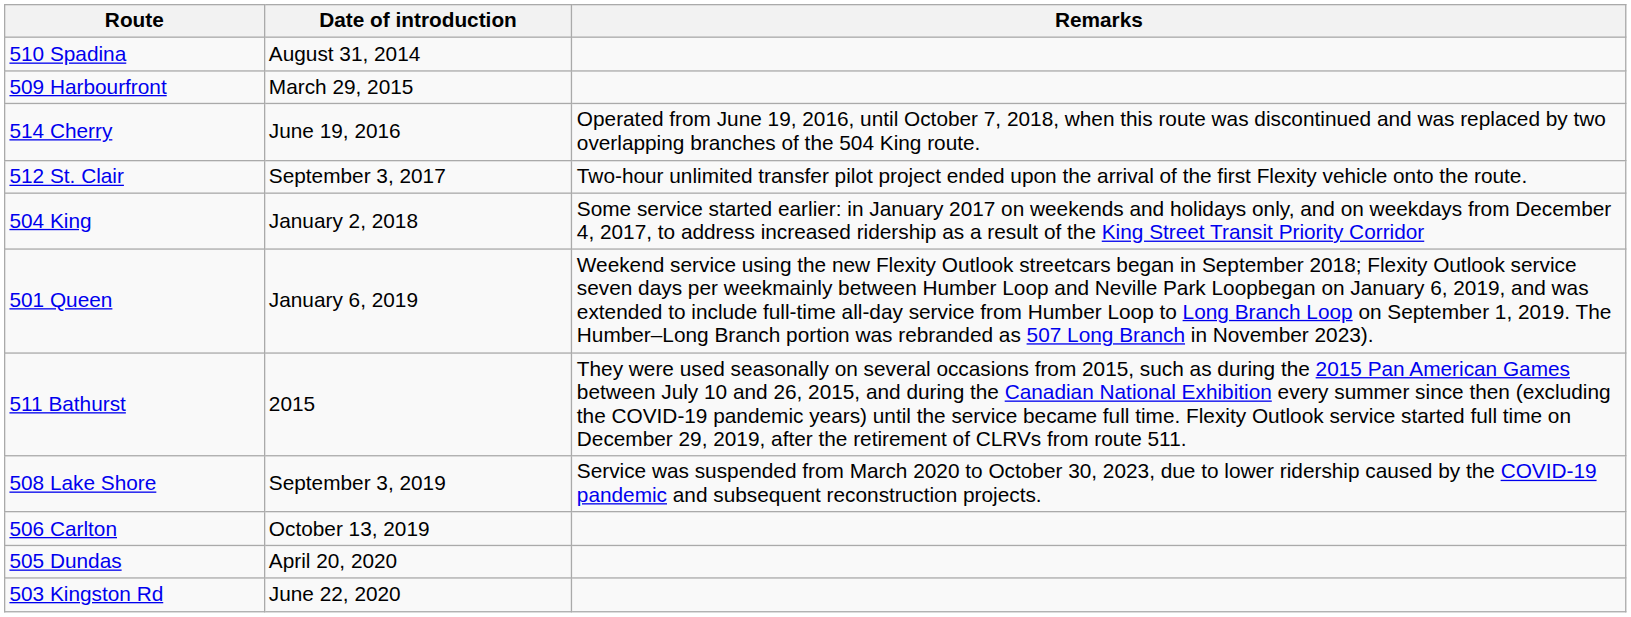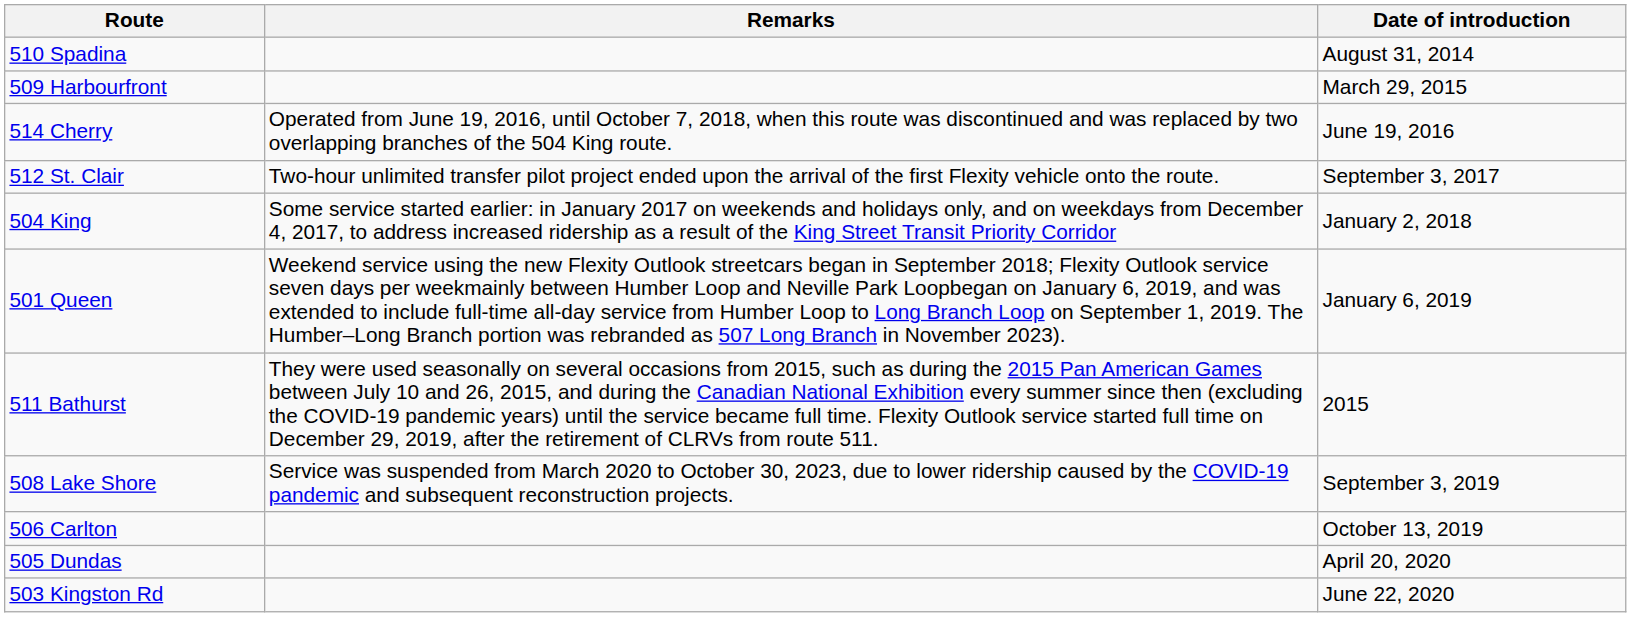 <table class="wikitable">
 <tr>
 <th width="16%">Route</th>
+<th>Remarks</th>
 <th width="19%">Date of introduction</th>
-<th>Remarks</th>
 </tr>
 <tr>
 <td><a href='#'>510 Spadina</a></td>
+<td></td>
 <td>August 31, 2014</td>
-<td></td>
 </tr>
 <tr>
 <td><a href='#'>509 Harbourfront</a></td>
+<td></td>
 <td>March 29, 2015</td>
-<td></td>
 </tr>
 <tr>
 <td><a href='#'>514 Cherry</a></td>
+<td>Operated from June 19, 2016, until October 7, 2018, when this route was discontinued and was replaced by two overlapping branches of the 504 King route.</td>
 <td>June 19, 2016</td>
-<td>Operated from June 19, 2016, until October 7, 2018, when this route was discontinued and was replaced by two overlapping branches of the 504 King route.</td>
 </tr>
 <tr>
 <td><a href='#'>512 St. Clair</a></td>
+<td>Two-hour unlimited transfer pilot project ended upon the arrival of the first Flexity vehicle onto the route.</td>
 <td>September 3, 2017</td>
-<td>Two-hour unlimited transfer pilot project ended upon the arrival of the first Flexity vehicle onto the route.</td>
 </tr>
 <tr>
 <td><a href='#'>504 King</a></td>
+<td>Some service started earlier: in January 2017 on weekends and holidays only, and on weekdays from December 4, 2017, to address increased ridership as a result of the <a href='#'>King Street Transit Priority Corridor</a></td>
 <td>January 2, 2018</td>
-<td>Some service started earlier: in January 2017 on weekends and holidays only, and on weekdays from December 4, 2017, to address increased ridership as a result of the <a href='#'>King Street Transit Priority Corridor</a></td>
 </tr>
 <tr>
 <td><a href='#'>501 Queen</a></td>
+<td>Weekend service using the new Flexity Outlook streetcars began in September 2018; Flexity Outlook service seven days per weekmainly between Humber Loop and Neville Park Loopbegan on January 6, 2019, and was extended to include full-time all-day service from Humber Loop to <a href='#'>Long Branch Loop</a> on September 1, 2019. The Humber–Long Branch portion was rebranded as <a href='#'>507 Long Branch</a> in November 2023).</td>
 <td>January 6, 2019</td>
-<td>Weekend service using the new Flexity Outlook streetcars began in September 2018; Flexity Outlook service seven days per weekmainly between Humber Loop and Neville Park Loopbegan on January 6, 2019, and was extended to include full-time all-day service from Humber Loop to <a href='#'>Long Branch Loop</a> on September 1, 2019. The Humber–Long Branch portion was rebranded as <a href='#'>507 Long Branch</a> in November 2023).</td>
 </tr>
 <tr>
 <td><a href='#'>511 Bathurst</a></td>
+<td>They were used seasonally on several occasions from 2015, such as during the <a href='#'>2015 Pan American Games</a> between July 10 and 26, 2015, and during the <a href='#'>Canadian National Exhibition</a> every summer since then (excluding the COVID-19 pandemic years) until the service became full time. Flexity Outlook service started full time on December 29, 2019, after the retirement of CLRVs from route 511.</td>
 <td>2015</td>
-<td>They were used seasonally on several occasions from 2015, such as during the <a href='#'>2015 Pan American Games</a> between July 10 and 26, 2015, and during the <a href='#'>Canadian National Exhibition</a> every summer since then (excluding the COVID-19 pandemic years) until the service became full time. Flexity Outlook service started full time on December 29, 2019, after the retirement of CLRVs from route 511.</td>
 </tr>
 <tr>
 <td><a href='#'>508 Lake Shore</a></td>
+<td>Service was suspended from March 2020 to October 30, 2023, due to lower ridership caused by the <a href='#'>COVID-19 pandemic</a> and subsequent reconstruction projects.</td>
 <td>September 3, 2019</td>
-<td>Service was suspended from March 2020 to October 30, 2023, due to lower ridership caused by the <a href='#'>COVID-19 pandemic</a> and subsequent reconstruction projects.</td>
 </tr>
 <tr>
 <td><a href='#'>506 Carlton</a></td>
+<td></td>
 <td>October 13, 2019</td>
-<td></td>
 </tr>
 <tr>
 <td><a href='#'>505 Dundas</a></td>
+<td></td>
 <td>April 20, 2020</td>
-<td></td>
 </tr>
 <tr>
 <td><a href='#'>503 Kingston Rd</a></td>
+<td></td>
 <td>June 22, 2020</td>
-<td></td>
 </tr>
 </table>
